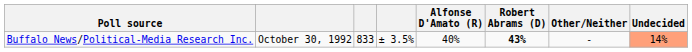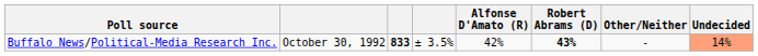 <table class="wikitable" style="text-align:center">
 <tr valign= bottom>
 <th>Poll source</th>
 <th></th>
 <th></th>
 <th></th>
 <th>Alfonse<br>D'Amato (R)</th>
 <th>Robert<br>Abrams (D)</th>
 <th>Other/Neither</th>
 <th>Undecided</th>
 </tr>
 <tr>
 <td align=left><a href='#'>Buffalo News</a>/<a href='#'>Political-Media Research Inc.</a></td>
 <td>October 30, 1992</td>
-<td>833</td>
+<td><strong>833</strong></td>
 <td>± 3.5%</td>
-<td>40%</td>
+<td>42%</td>
 <td><strong>43%</strong></td>
 <td>-</td>
 <td style="background: lightsalmon;">14%</td>
 </tr>
 </table>
